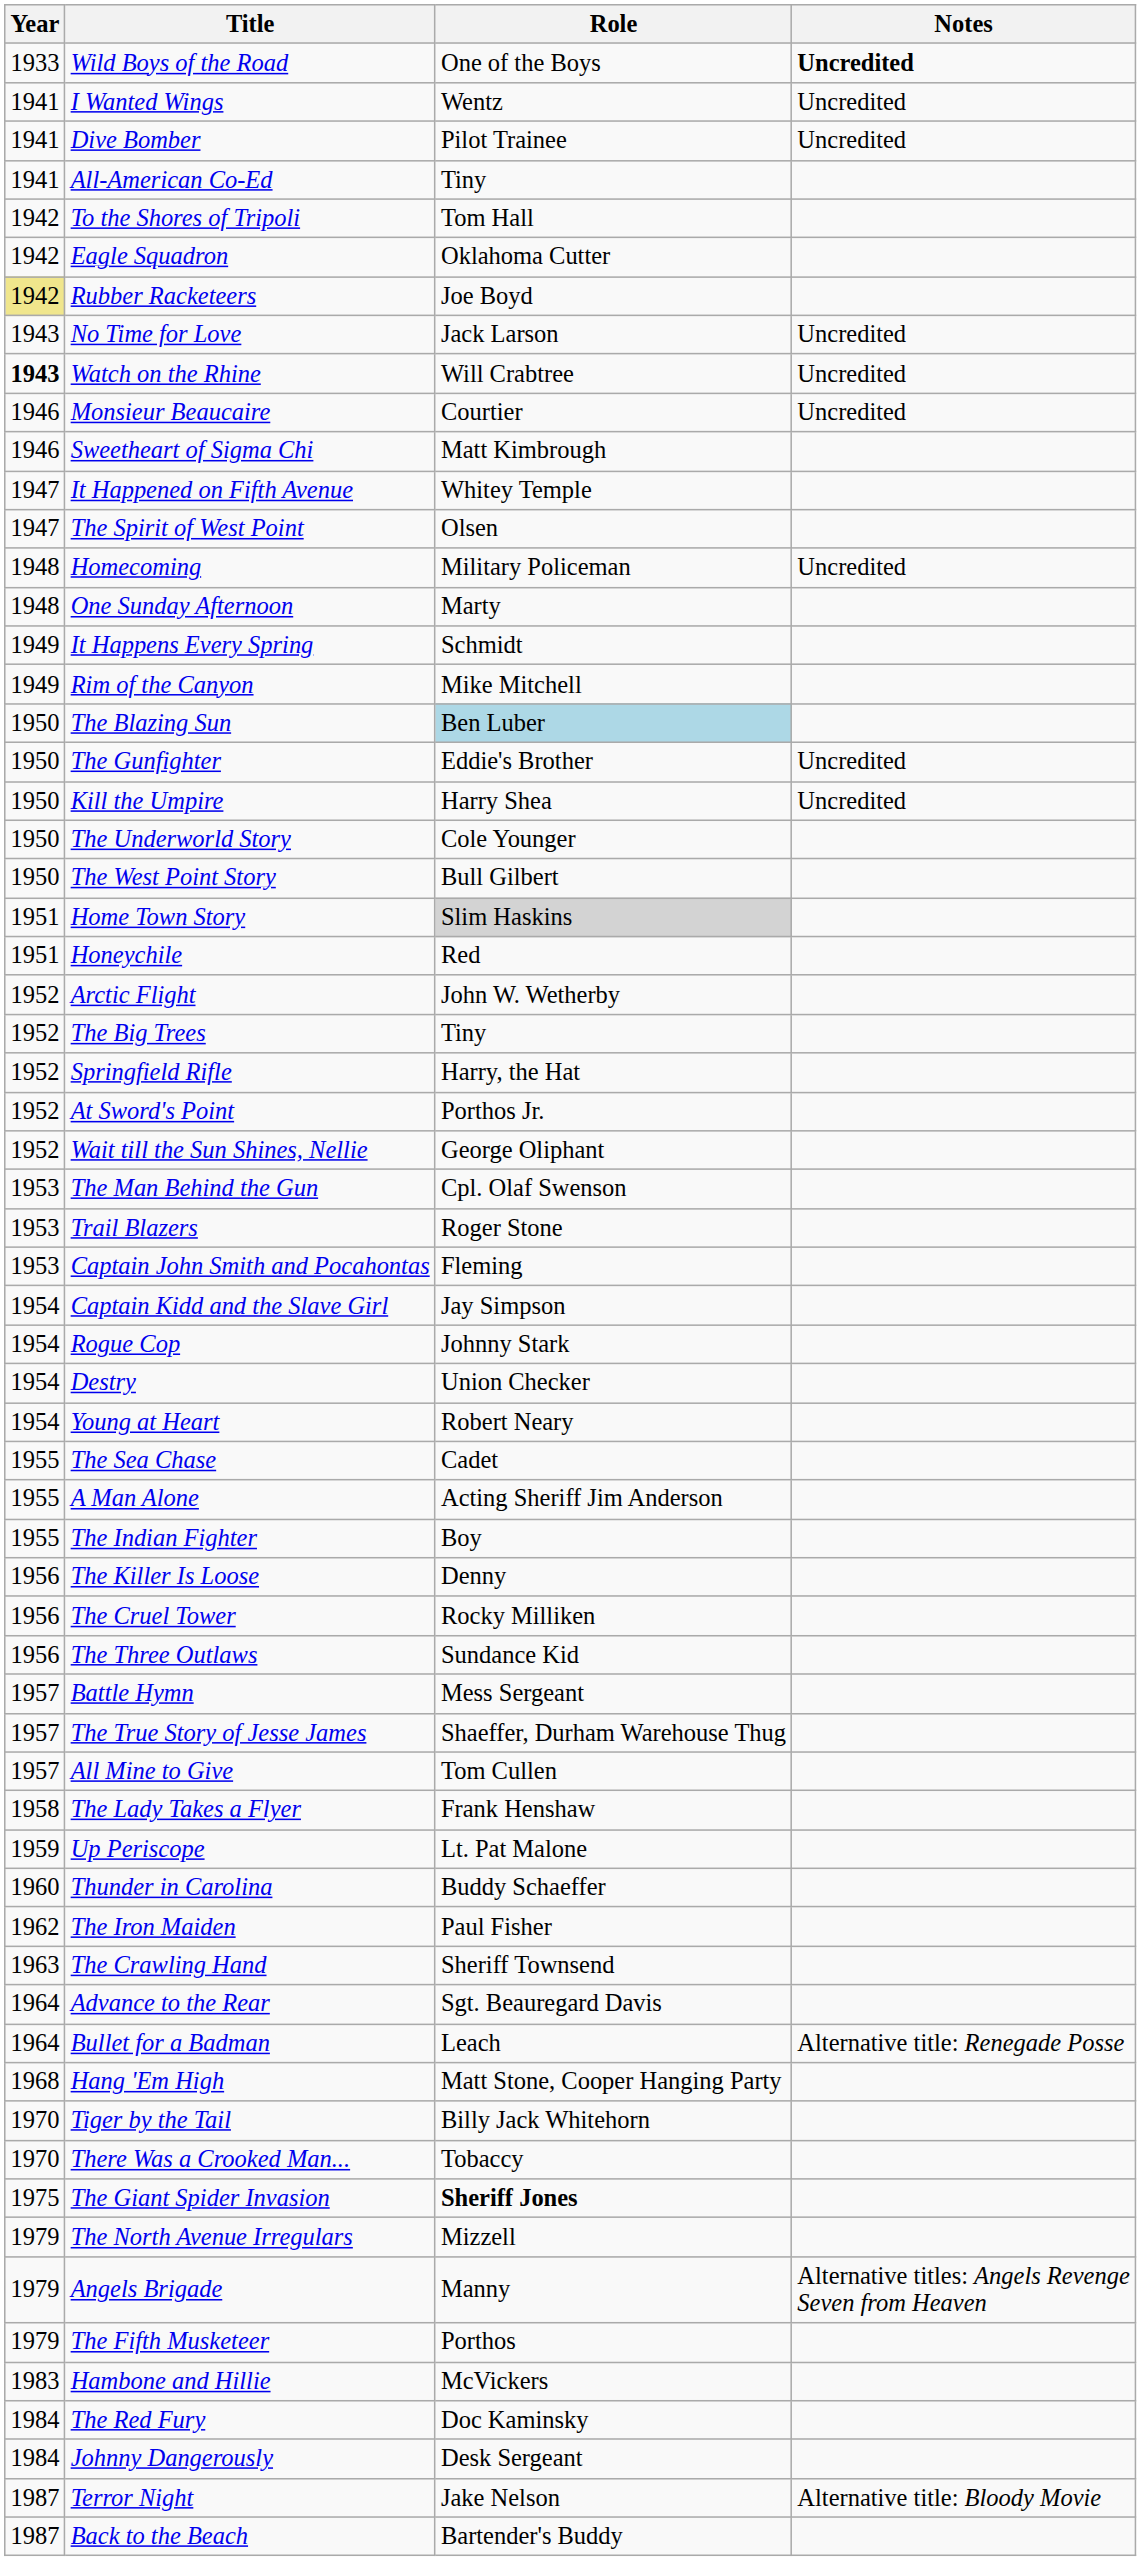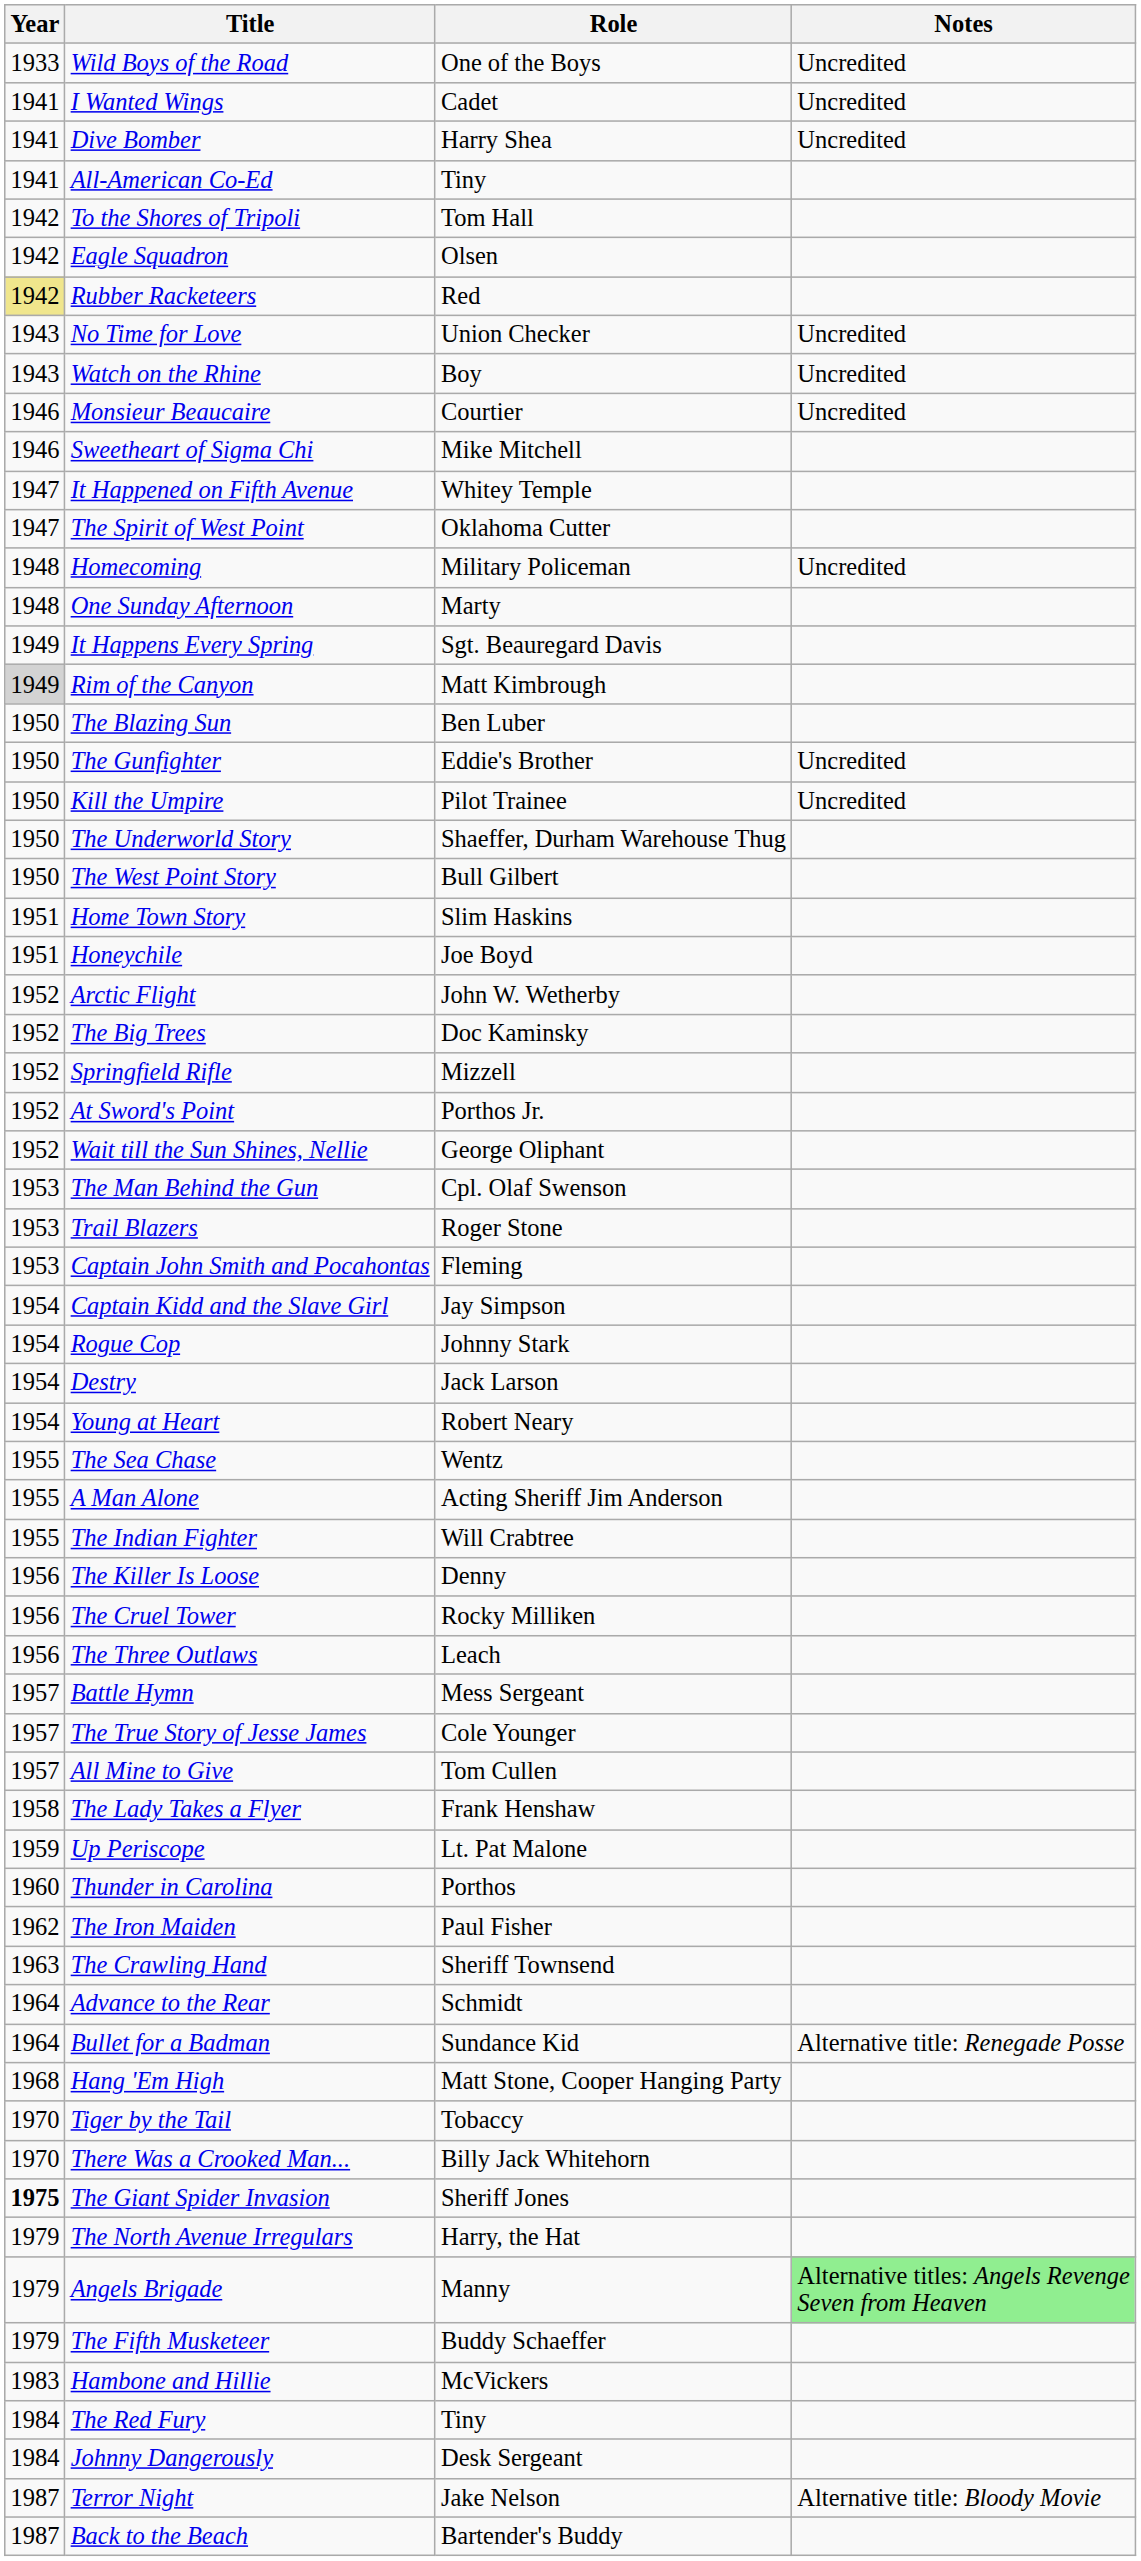 <table class="wikitable sortable">
 <tr>
 <th>Year</th>
 <th>Title</th>
 <th>Role</th>
 <th>Notes</th>
 </tr>
 <tr>
 <td>1933</td>
 <td><em><a href='#'>Wild Boys of the Road</a></em></td>
 <td>One of the Boys</td>
-<td><strong>Uncredited</strong></td>
+<td>Uncredited</td>
 </tr>
 <tr>
 <td>1941</td>
 <td><em><a href='#'>I Wanted Wings</a></em></td>
-<td>Wentz</td>
+<td>Cadet</td>
 <td>Uncredited</td>
 </tr>
 <tr>
 <td>1941</td>
 <td><em><a href='#'>Dive Bomber</a></em></td>
-<td>Pilot Trainee</td>
+<td>Harry Shea</td>
 <td>Uncredited</td>
 </tr>
 <tr>
 <td>1941</td>
 <td><em><a href='#'>All-American Co-Ed</a></em></td>
 <td>Tiny</td>
 <td></td>
 </tr>
 <tr>
 <td>1942</td>
 <td><em><a href='#'>To the Shores of Tripoli</a></em></td>
 <td>Tom Hall</td>
 <td></td>
 </tr>
 <tr>
 <td>1942</td>
 <td><em><a href='#'>Eagle Squadron</a></em></td>
-<td>Oklahoma Cutter</td>
+<td>Olsen</td>
 <td></td>
 </tr>
 <tr>
 <td style="background: khaki;">1942</td>
 <td><em><a href='#'>Rubber Racketeers</a></em></td>
-<td>Joe Boyd</td>
+<td>Red</td>
 <td></td>
 </tr>
 <tr>
 <td>1943</td>
 <td><em><a href='#'>No Time for Love</a></em></td>
-<td>Jack Larson</td>
+<td>Union Checker</td>
 <td>Uncredited</td>
 </tr>
 <tr>
-<td><strong>1943</strong></td>
+<td>1943</td>
 <td><em><a href='#'>Watch on the Rhine</a></em></td>
-<td>Will Crabtree</td>
+<td>Boy</td>
 <td>Uncredited</td>
 </tr>
 <tr>
 <td>1946</td>
 <td><em><a href='#'>Monsieur Beaucaire</a></em></td>
 <td>Courtier</td>
 <td>Uncredited</td>
 </tr>
 <tr>
 <td>1946</td>
 <td><em><a href='#'>Sweetheart of Sigma Chi</a></em></td>
-<td>Matt Kimbrough</td>
+<td>Mike Mitchell</td>
 <td></td>
 </tr>
 <tr>
 <td>1947</td>
 <td><em><a href='#'>It Happened on Fifth Avenue</a></em></td>
 <td>Whitey Temple</td>
 <td></td>
 </tr>
 <tr>
 <td>1947</td>
 <td><em><a href='#'>The Spirit of West Point</a></em></td>
-<td>Olsen</td>
+<td>Oklahoma Cutter</td>
 <td></td>
 </tr>
 <tr>
 <td>1948</td>
 <td><em><a href='#'>Homecoming</a></em></td>
 <td>Military Policeman</td>
 <td>Uncredited</td>
 </tr>
 <tr>
 <td>1948</td>
 <td><em><a href='#'>One Sunday Afternoon</a></em></td>
 <td>Marty</td>
 <td></td>
 </tr>
 <tr>
 <td>1949</td>
 <td><em><a href='#'>It Happens Every Spring</a></em></td>
-<td>Schmidt</td>
+<td>Sgt. Beauregard Davis</td>
 <td></td>
 </tr>
 <tr>
-<td>1949</td>
+<td style="background: lightgrey;">1949</td>
 <td><em><a href='#'>Rim of the Canyon</a></em></td>
-<td>Mike Mitchell</td>
+<td>Matt Kimbrough</td>
 <td></td>
 </tr>
 <tr>
 <td>1950</td>
 <td><em><a href='#'>The Blazing Sun</a></em></td>
-<td style="background: lightblue;">Ben Luber</td>
+<td>Ben Luber</td>
 <td></td>
 </tr>
 <tr>
 <td>1950</td>
 <td><em><a href='#'>The Gunfighter</a></em></td>
 <td>Eddie's Brother</td>
 <td>Uncredited</td>
 </tr>
 <tr>
 <td>1950</td>
 <td><em><a href='#'>Kill the Umpire</a></em></td>
-<td>Harry Shea</td>
+<td>Pilot Trainee</td>
 <td>Uncredited</td>
 </tr>
 <tr>
 <td>1950</td>
 <td><em><a href='#'>The Underworld Story</a></em></td>
-<td>Cole Younger</td>
+<td>Shaeffer, Durham Warehouse Thug</td>
 <td></td>
 </tr>
 <tr>
 <td>1950</td>
 <td><em><a href='#'>The West Point Story</a></em></td>
 <td>Bull Gilbert</td>
 <td></td>
 </tr>
 <tr>
 <td>1951</td>
 <td><em><a href='#'>Home Town Story</a></em></td>
-<td style="background: lightgrey;">Slim Haskins</td>
+<td>Slim Haskins</td>
 <td></td>
 </tr>
 <tr>
 <td>1951</td>
 <td><em><a href='#'>Honeychile</a></em></td>
-<td>Red</td>
+<td>Joe Boyd</td>
 <td></td>
 </tr>
 <tr>
 <td>1952</td>
 <td><em><a href='#'>Arctic Flight</a></em></td>
 <td>John W. Wetherby</td>
 </tr>
 <tr>
 <td>1952</td>
 <td><em><a href='#'>The Big Trees</a></em></td>
-<td>Tiny</td>
+<td>Doc Kaminsky</td>
 <td></td>
 </tr>
 <tr>
 <td>1952</td>
 <td><em><a href='#'>Springfield Rifle</a></em></td>
-<td>Harry, the Hat</td>
+<td>Mizzell</td>
 <td></td>
 </tr>
 <tr>
 <td>1952</td>
 <td><em><a href='#'>At Sword's Point</a></em></td>
 <td>Porthos Jr.</td>
 <td></td>
 </tr>
 <tr>
 <td>1952</td>
 <td><em><a href='#'>Wait till the Sun Shines, Nellie</a></em></td>
 <td>George Oliphant</td>
 <td></td>
 </tr>
 <tr>
 <td>1953</td>
 <td><em><a href='#'>The Man Behind the Gun</a></em></td>
 <td>Cpl. Olaf Swenson</td>
 <td></td>
 </tr>
 <tr>
 <td>1953</td>
 <td><em><a href='#'>Trail Blazers</a></em></td>
 <td>Roger Stone</td>
 <td></td>
 </tr>
 <tr>
 <td>1953</td>
 <td><em><a href='#'>Captain John Smith and Pocahontas</a></em></td>
 <td>Fleming</td>
 <td></td>
 </tr>
 <tr>
 <td>1954</td>
 <td><em><a href='#'>Captain Kidd and the Slave Girl</a></em></td>
 <td>Jay Simpson</td>
 <td></td>
 </tr>
 <tr>
 <td>1954</td>
 <td><em><a href='#'>Rogue Cop</a></em></td>
 <td>Johnny Stark</td>
 <td></td>
 </tr>
 <tr>
 <td>1954</td>
 <td><em><a href='#'>Destry</a></em></td>
-<td>Union Checker</td>
+<td>Jack Larson</td>
 <td></td>
 </tr>
 <tr>
 <td>1954</td>
 <td><em><a href='#'>Young at Heart</a></em></td>
 <td>Robert Neary</td>
 <td></td>
 </tr>
 <tr>
 <td>1955</td>
 <td><em><a href='#'>The Sea Chase</a></em></td>
-<td>Cadet</td>
+<td>Wentz</td>
 <td></td>
 </tr>
 <tr>
 <td>1955</td>
 <td><em><a href='#'>A Man Alone</a></em></td>
 <td>Acting Sheriff Jim Anderson</td>
 <td></td>
 </tr>
 <tr>
 <td>1955</td>
 <td><em><a href='#'>The Indian Fighter</a></em></td>
-<td>Boy</td>
+<td>Will Crabtree</td>
 <td></td>
 </tr>
 <tr>
 <td>1956</td>
 <td><em><a href='#'>The Killer Is Loose</a></em></td>
 <td>Denny</td>
 <td></td>
 </tr>
 <tr>
 <td>1956</td>
 <td><em><a href='#'>The Cruel Tower</a></em></td>
 <td>Rocky Milliken</td>
 <td></td>
 </tr>
 <tr>
 <td>1956</td>
 <td><em><a href='#'>The Three Outlaws</a></em></td>
-<td>Sundance Kid</td>
+<td>Leach</td>
 <td></td>
 </tr>
 <tr>
 <td>1957</td>
 <td><em><a href='#'>Battle Hymn</a></em></td>
 <td>Mess Sergeant</td>
 <td></td>
 </tr>
 <tr>
 <td>1957</td>
 <td><em><a href='#'>The True Story of Jesse James</a></em></td>
-<td>Shaeffer, Durham Warehouse Thug</td>
+<td>Cole Younger</td>
 <td></td>
 </tr>
 <tr>
 <td>1957</td>
 <td><em><a href='#'>All Mine to Give</a></em></td>
 <td>Tom Cullen</td>
 <td></td>
 </tr>
 <tr>
 <td>1958</td>
 <td><em><a href='#'>The Lady Takes a Flyer</a></em></td>
 <td>Frank Henshaw</td>
 <td></td>
 </tr>
 <tr>
 <td>1959</td>
 <td><em><a href='#'>Up Periscope</a></em></td>
 <td>Lt. Pat Malone</td>
 <td></td>
 </tr>
 <tr>
 <td>1960</td>
 <td><em><a href='#'>Thunder in Carolina</a></em></td>
-<td>Buddy Schaeffer</td>
+<td>Porthos</td>
 <td></td>
 </tr>
 <tr>
 <td>1962</td>
 <td><em><a href='#'>The Iron Maiden</a></em></td>
 <td>Paul Fisher</td>
 <td></td>
 </tr>
 <tr>
 <td>1963</td>
 <td><em><a href='#'>The Crawling Hand</a></em></td>
 <td>Sheriff Townsend</td>
 <td></td>
 </tr>
 <tr>
 <td>1964</td>
 <td><em><a href='#'>Advance to the Rear</a></em></td>
-<td>Sgt. Beauregard Davis</td>
+<td>Schmidt</td>
 <td></td>
 </tr>
 <tr>
 <td>1964</td>
 <td><em><a href='#'>Bullet for a Badman</a></em></td>
-<td>Leach</td>
+<td>Sundance Kid</td>
 <td>Alternative title: <em>Renegade Posse</em></td>
 </tr>
 <tr>
 <td>1968</td>
 <td><em><a href='#'>Hang 'Em High</a></em></td>
 <td>Matt Stone, Cooper Hanging Party</td>
 <td></td>
 </tr>
 <tr>
 <td>1970</td>
 <td><em><a href='#'>Tiger by the Tail</a></em></td>
-<td>Billy Jack Whitehorn</td>
+<td>Tobaccy</td>
 <td></td>
 </tr>
 <tr>
 <td>1970</td>
 <td><em><a href='#'>There Was a Crooked Man...</a></em></td>
-<td>Tobaccy</td>
+<td>Billy Jack Whitehorn</td>
 <td></td>
 </tr>
 <tr>
-<td>1975</td>
+<td><strong>1975</strong></td>
 <td><em><a href='#'>The Giant Spider Invasion</a></em></td>
-<td><strong>Sheriff Jones</strong></td>
+<td>Sheriff Jones</td>
 <td></td>
 </tr>
 <tr>
 <td>1979</td>
 <td><em><a href='#'>The North Avenue Irregulars</a></em></td>
-<td>Mizzell</td>
+<td>Harry, the Hat</td>
 <td></td>
 </tr>
 <tr>
 <td>1979</td>
 <td><em><a href='#'>Angels Brigade</a></em></td>
 <td>Manny</td>
-<td>Alternative titles: <em>Angels Revenge</em><br><em>Seven from Heaven</em></td>
+<td style="background: lightgreen;">Alternative titles: <em>Angels Revenge</em><br><em>Seven from Heaven</em></td>
 </tr>
 <tr>
 <td>1979</td>
 <td><em><a href='#'>The Fifth Musketeer</a></em></td>
-<td>Porthos</td>
+<td>Buddy Schaeffer</td>
 <td></td>
 </tr>
 <tr>
 <td>1983</td>
 <td><em><a href='#'>Hambone and Hillie</a></em></td>
 <td>McVickers</td>
 <td></td>
 </tr>
 <tr>
 <td>1984</td>
 <td><em><a href='#'>The Red Fury</a></em></td>
-<td>Doc Kaminsky</td>
+<td>Tiny</td>
 <td></td>
 </tr>
 <tr>
 <td>1984</td>
 <td><em><a href='#'>Johnny Dangerously</a></em></td>
 <td>Desk Sergeant</td>
 <td></td>
 </tr>
 <tr>
 <td>1987</td>
 <td><em><a href='#'>Terror Night</a></em></td>
 <td>Jake Nelson</td>
 <td>Alternative title: <em>Bloody Movie</em></td>
 </tr>
 <tr>
 <td>1987</td>
 <td><em><a href='#'>Back to the Beach</a></em></td>
 <td>Bartender's Buddy</td>
 <td></td>
 </tr>
 </table>
